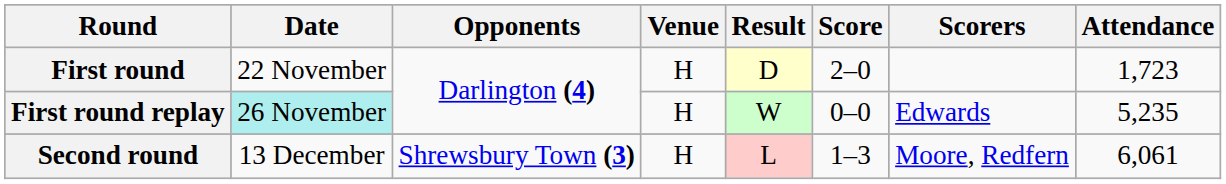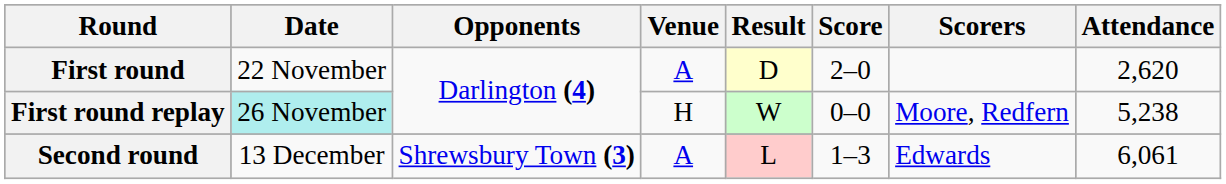 <table class="wikitable" style="text-align:center">
 <tr>
 <th>Round</th>
 <th>Date</th>
 <th>Opponents</th>
 <th>Venue</th>
 <th>Result</th>
 <th>Score</th>
 <th>Scorers</th>
 <th>Attendance</th>
 </tr>
 <tr>
 <th>First round</th>
 <td>22 November</td>
 <td rowspan=2><a href='#'>Darlington</a> <strong>(<a href='#'>4</a>)</strong></td>
-<td>H</td>
+<td><a href='#'>A</a></td>
 <td style="background-color:#FFFFCC">D</td>
 <td>2–0</td>
 <td align="left"></td>
-<td>1,723</td>
+<td>2,620</td>
 </tr>
 <tr>
 <th>First round replay</th>
 <td style="background: paleturquoise;">26 November</td>
 <td>H</td>
 <td style="background-color:#CCFFCC">W</td>
 <td>0–0</td>
-<td align="left"><a href='#'>Edwards</a></td>
-<td>5,235</td>
+<td align="left"><a href='#'>Moore</a>, <a href='#'>Redfern</a></td>
+<td>5,238</td>
 </tr>
 <tr>
 <th>Second round</th>
 <td>13 December</td>
 <td><a href='#'>Shrewsbury Town</a> <strong>(<a href='#'>3</a>)</strong></td>
-<td>H</td>
+<td><a href='#'>A</a></td>
 <td style="background-color:#FFCCCC">L</td>
 <td>1–3</td>
-<td align="left"><a href='#'>Moore</a>, <a href='#'>Redfern</a></td>
+<td align="left"><a href='#'>Edwards</a></td>
 <td>6,061</td>
 </tr>
 </table>
